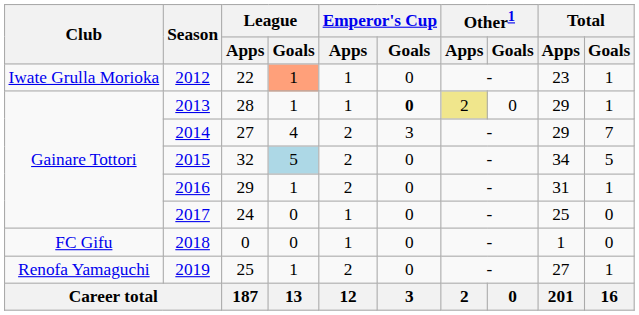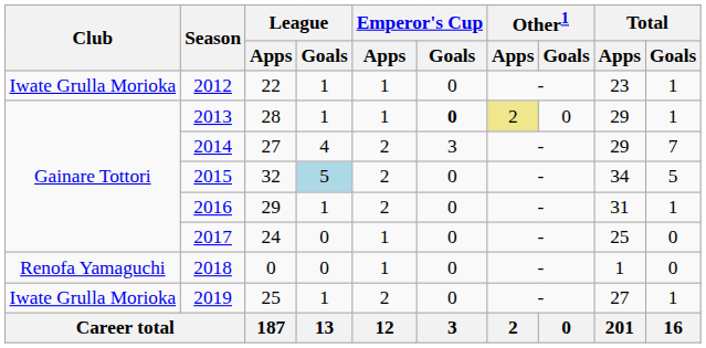 <table class="wikitable" style="text-align:center;">
 <tr>
 <th rowspan="2">Club</th>
 <th rowspan="2">Season</th>
 <th colspan="2">League</th>
 <th colspan="2"><a href='#'>Emperor's Cup</a></th>
 <th colspan="2">Other<sup><a href='#'>1</a></sup></th>
 <th colspan="2">Total</th>
 </tr>
 <tr>
 <th>Apps</th>
 <th>Goals</th>
 <th>Apps</th>
 <th>Goals</th>
 <th>Apps</th>
 <th>Goals</th>
 <th>Apps</th>
 <th>Goals</th>
 </tr>
 <tr>
 <td><a href='#'>Iwate Grulla Morioka</a></td>
 <td><a href='#'>2012</a></td>
 <td>22</td>
-<td style="background: lightsalmon;">1</td>
+<td>1</td>
 <td>1</td>
 <td>0</td>
 <td colspan="2">-</td>
 <td>23</td>
 <td>1</td>
 </tr>
 <tr>
 <td rowspan="5"><a href='#'>Gainare Tottori</a></td>
 <td><a href='#'>2013</a></td>
 <td>28</td>
 <td>1</td>
 <td>1</td>
 <td><strong>0</strong></td>
 <td style="background: khaki;">2</td>
 <td>0</td>
 <td>29</td>
 <td>1</td>
 </tr>
 <tr>
 <td><a href='#'>2014</a></td>
 <td>27</td>
 <td>4</td>
 <td>2</td>
 <td>3</td>
 <td colspan="2">-</td>
 <td>29</td>
 <td>7</td>
 </tr>
 <tr>
 <td><a href='#'>2015</a></td>
 <td>32</td>
 <td style="background: lightblue;">5</td>
 <td>2</td>
 <td>0</td>
 <td colspan="2">-</td>
 <td>34</td>
 <td>5</td>
 </tr>
 <tr>
 <td><a href='#'>2016</a></td>
 <td>29</td>
 <td>1</td>
 <td>2</td>
 <td>0</td>
 <td colspan="2">-</td>
 <td>31</td>
 <td>1</td>
 </tr>
 <tr>
 <td><a href='#'>2017</a></td>
 <td>24</td>
 <td>0</td>
 <td>1</td>
 <td>0</td>
 <td colspan="2">-</td>
 <td>25</td>
 <td>0</td>
 </tr>
 <tr>
-<td><a href='#'>FC Gifu</a></td>
+<td><a href='#'>Renofa Yamaguchi</a></td>
 <td><a href='#'>2018</a></td>
 <td>0</td>
 <td>0</td>
 <td>1</td>
 <td>0</td>
 <td colspan="2">-</td>
 <td>1</td>
 <td>0</td>
 </tr>
 <tr>
-<td><a href='#'>Renofa Yamaguchi</a></td>
+<td><a href='#'>Iwate Grulla Morioka</a></td>
 <td><a href='#'>2019</a></td>
 <td>25</td>
 <td>1</td>
 <td>2</td>
 <td>0</td>
 <td colspan="2">-</td>
 <td>27</td>
 <td>1</td>
 </tr>
 <tr>
 <th colspan="2">Career total</th>
 <th>187</th>
 <th>13</th>
 <th>12</th>
 <th>3</th>
 <th>2</th>
 <th>0</th>
 <th>201</th>
 <th>16</th>
 </tr>
 </table>
